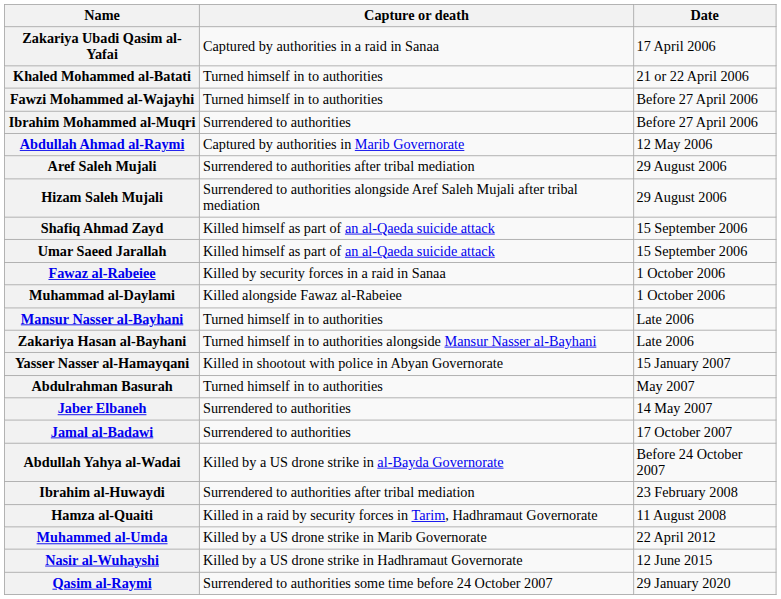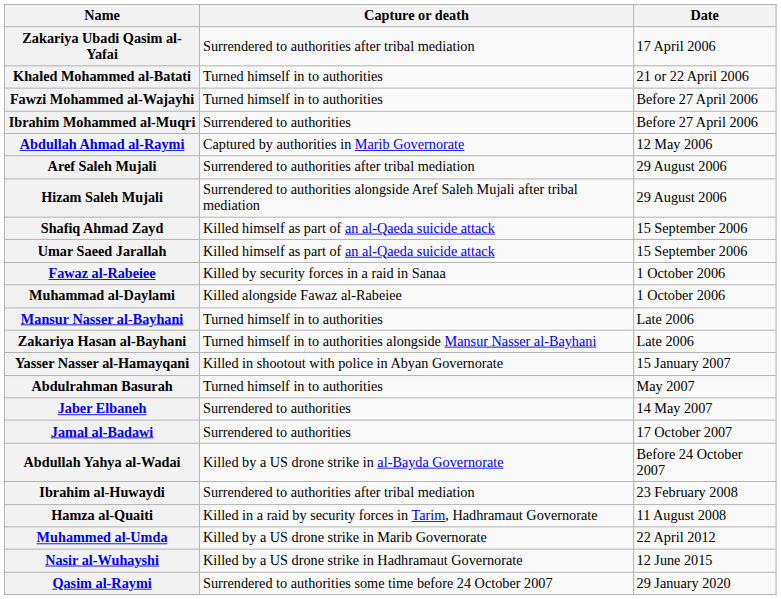 <table class="wikitable plainrowheaders">
 <tr>
 <th scope="col">Name</th>
 <th scope="col">Capture or death</th>
 <th scope="col">Date</th>
 </tr>
 <tr>
 <th scope="row">Zakariya Ubadi Qasim al-Yafai</th>
-<td>Captured by authorities in a raid in Sanaa</td>
+<td>Surrendered to authorities after tribal mediation</td>
 <td>17 April 2006</td>
 </tr>
 <tr>
 <th scope="row">Khaled Mohammed al-Batati</th>
 <td>Turned himself in to authorities</td>
 <td>21 or 22 April 2006</td>
 </tr>
 <tr>
 <th scope="row">Fawzi Mohammed al-Wajayhi</th>
 <td>Turned himself in to authorities</td>
 <td>Before 27 April 2006</td>
 </tr>
 <tr>
 <th scope="row">Ibrahim Mohammed al-Muqri</th>
 <td>Surrendered to authorities</td>
 <td>Before 27 April 2006</td>
 </tr>
 <tr>
 <th scope="row"><a href='#'>Abdullah Ahmad al-Raymi</a></th>
 <td>Captured by authorities in <a href='#'>Marib Governorate</a></td>
 <td>12 May 2006</td>
 </tr>
 <tr>
 <th scope="row">Aref Saleh Mujali</th>
 <td>Surrendered to authorities after tribal mediation</td>
 <td>29 August 2006</td>
 </tr>
 <tr>
 <th scope="row">Hizam Saleh Mujali</th>
 <td>Surrendered to authorities alongside Aref Saleh Mujali after tribal mediation</td>
 <td>29 August 2006</td>
 </tr>
 <tr>
 <th scope="row">Shafiq Ahmad Zayd</th>
 <td>Killed himself as part of <a href='#'>an al-Qaeda suicide attack</a></td>
 <td>15 September 2006</td>
 </tr>
 <tr>
 <th scope="row">Umar Saeed Jarallah</th>
 <td>Killed himself as part of <a href='#'>an al-Qaeda suicide attack</a></td>
 <td>15 September 2006</td>
 </tr>
 <tr>
 <th scope="row"><a href='#'>Fawaz al-Rabeiee</a></th>
 <td>Killed by security forces in a raid in Sanaa</td>
 <td>1 October 2006</td>
 </tr>
 <tr>
 <th scope="row">Muhammad al-Daylami</th>
 <td>Killed alongside Fawaz al-Rabeiee</td>
 <td>1 October 2006</td>
 </tr>
 <tr>
 <th scope="row"><a href='#'>Mansur Nasser al-Bayhani</a></th>
 <td>Turned himself in to authorities</td>
 <td>Late 2006</td>
 </tr>
 <tr>
 <th scope="row">Zakariya Hasan al-Bayhani</th>
 <td>Turned himself in to authorities alongside <a href='#'>Mansur Nasser al-Bayhani</a></td>
 <td>Late 2006</td>
 </tr>
 <tr>
 <th scope="row">Yasser Nasser al-Hamayqani</th>
 <td>Killed in shootout with police in Abyan Governorate</td>
 <td>15 January 2007</td>
 </tr>
 <tr>
 <th scope="row">Abdulrahman Basurah</th>
 <td>Turned himself in to authorities</td>
 <td>May 2007</td>
 </tr>
 <tr>
 <th scope="row"><a href='#'>Jaber Elbaneh</a></th>
 <td>Surrendered to authorities</td>
 <td>14 May 2007</td>
 </tr>
 <tr>
 <th scope="row"><a href='#'>Jamal al-Badawi</a></th>
 <td>Surrendered to authorities</td>
 <td>17 October 2007</td>
 </tr>
 <tr>
 <th scope="row">Abdullah Yahya al-Wadai</th>
 <td>Killed by a US drone strike in <a href='#'>al-Bayda Governorate</a></td>
 <td>Before 24 October 2007</td>
 </tr>
 <tr>
 <th scope="row">Ibrahim al-Huwaydi</th>
 <td>Surrendered to authorities after tribal mediation</td>
 <td>23 February 2008</td>
 </tr>
 <tr>
 <th scope="row">Hamza al-Quaiti</th>
 <td>Killed in a raid by security forces in <a href='#'>Tarim</a>, Hadhramaut Governorate</td>
 <td>11 August 2008</td>
 </tr>
 <tr>
 <th scope="row"><a href='#'>Muhammed al-Umda</a></th>
 <td>Killed by a US drone strike in Marib Governorate</td>
 <td>22 April 2012</td>
 </tr>
 <tr>
 <th scope="row"><a href='#'>Nasir al-Wuhayshi</a></th>
 <td>Killed by a US drone strike in Hadhramaut Governorate</td>
 <td>12 June 2015</td>
 </tr>
 <tr>
 <th scope="row"><a href='#'>Qasim al-Raymi</a></th>
 <td>Surrendered to authorities some time before 24 October 2007</td>
 <td>29 January 2020</td>
 </tr>
 </table>
